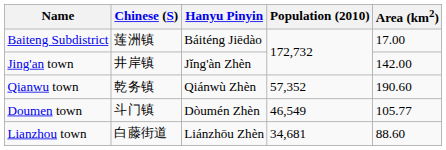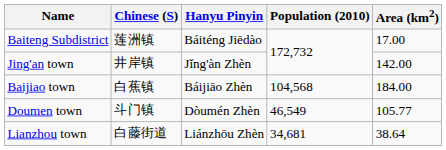 <table class="wikitable">
 <tr>
 <th>Name</th>
 <th><a href='#'>Chinese</a> (<a href='#'>S</a>)</th>
 <th><a href='#'>Hanyu Pinyin</a></th>
 <th>Population (2010)</th>
 <th>Area (km<sup>2</sup>)</th>
 </tr>
 <tr>
 <td><a href='#'>Baiteng Subdistrict</a></td>
 <td>莲洲镇</td>
 <td>Báiténg Jiēdào</td>
 <td rowspan="2">172,732</td>
 <td>17.00</td>
 </tr>
 <tr>
 <td><a href='#'>Jing'an</a> town</td>
 <td>井岸镇</td>
 <td>Jǐng'àn Zhèn</td>
 <td>142.00</td>
 </tr>
 <tr>
-<td><a href='#'>Qianwu</a> town</td>
-<td>乾务镇</td>
-<td>Qiánwù Zhèn</td>
-<td>57,352</td>
-<td>190.60</td>
+<td><a href='#'>Baijiao</a> town</td>
+<td>白蕉镇</td>
+<td>Báijiāo Zhèn</td>
+<td>104,568</td>
+<td>184.00</td>
 </tr>
 <tr>
 <td><a href='#'>Doumen</a> town</td>
 <td>斗门镇</td>
 <td>Dòumén Zhèn</td>
 <td>46,549</td>
 <td>105.77</td>
 </tr>
 <tr>
 <td><a href='#'>Lianzhou</a> town</td>
 <td>白藤街道</td>
 <td>Liánzhōu Zhèn</td>
 <td>34,681</td>
-<td>88.60</td>
+<td>38.64</td>
 </tr>
 </table>
